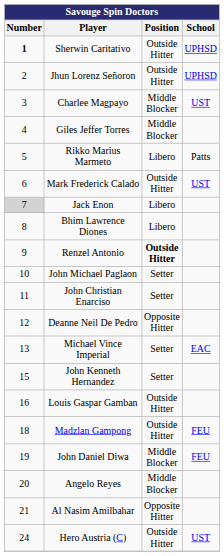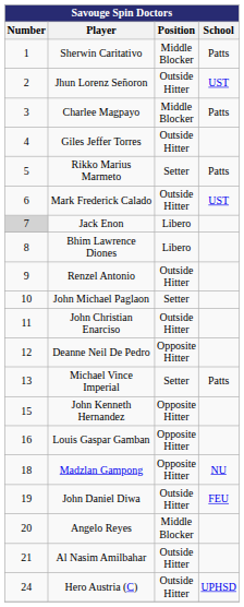 <table class="wikitable sortable" style="text-align:center;">
 <tr>
 <th colspan="5" style= "background: #282B72; color: White; text-align: center"><strong>Savouge Spin Doctors</strong></th>
 </tr>
 <tr>
 <th width=10px>Number</th>
 <th width=150px>Player</th>
 <th width=50px>Position</th>
 <th width=25px>School</th>
 </tr>
 <tr>
-<td style="text-align:center;"><strong>1</strong></td>
+<td style="text-align:center;">1</td>
 <td>Sherwin Caritativo</td>
-<td>Outside Hitter</td>
-<td><a href='#'>UPHSD</a></td>
+<td>Middle Blocker</td>
+<td>Patts</td>
 </tr>
 <tr>
 <td style="text-align:center;">2</td>
 <td>Jhun Lorenz Señoron</td>
 <td>Outside Hitter</td>
-<td><a href='#'>UPHSD</a></td>
+<td><a href='#'>UST</a></td>
 </tr>
 <tr>
 <td style="text-align:center;">3</td>
 <td>Charlee Magpayo</td>
 <td>Middle Blocker</td>
-<td><a href='#'>UST</a></td>
+<td>Patts</td>
 </tr>
 <tr>
 <td style="text-align:center;">4</td>
 <td>Giles Jeffer Torres</td>
-<td>Middle Blocker</td>
+<td>Outside Hitter</td>
 <td></td>
 </tr>
 <tr>
 <td style="text-align:center;">5</td>
 <td>Rikko Marius Marmeto</td>
-<td>Libero</td>
+<td>Setter</td>
 <td>Patts</td>
 </tr>
 <tr>
 <td style="text-align:center;">6</td>
 <td>Mark Frederick Calado</td>
 <td>Outside Hitter</td>
 <td><a href='#'>UST</a></td>
 </tr>
 <tr>
 <td style="background: lightgrey; text-align:center;">7</td>
 <td>Jack Enon</td>
 <td>Libero</td>
 <td></td>
 </tr>
 <tr>
 <td style="text-align:center;">8</td>
 <td>Bhim Lawrence Diones</td>
 <td>Libero</td>
 <td></td>
 </tr>
 <tr>
 <td style="text-align:center;">9</td>
 <td>Renzel Antonio</td>
-<td><strong>Outside Hitter</strong></td>
+<td>Outside Hitter</td>
 <td></td>
 </tr>
 <tr>
 <td style="text-align:center;">10</td>
 <td>John Michael Paglaon</td>
 <td>Setter</td>
 <td></td>
 </tr>
 <tr>
 <td style="text-align:center;">11</td>
 <td>John Christian Enarciso</td>
-<td>Setter</td>
+<td>Outside Hitter</td>
 <td></td>
 </tr>
 <tr>
 <td style="text-align:center;">12</td>
 <td>Deanne Neil De Pedro</td>
 <td>Opposite Hitter</td>
 <td></td>
 </tr>
 <tr>
 <td style="text-align:center;">13</td>
 <td>Michael Vince Imperial</td>
 <td>Setter</td>
-<td><a href='#'>EAC</a></td>
+<td>Patts</td>
 </tr>
 <tr>
 <td style="text-align:center;">15</td>
 <td>John Kenneth Hernandez</td>
-<td>Setter</td>
+<td>Opposite Hitter</td>
 <td></td>
 </tr>
 <tr>
 <td style="text-align:center;">16</td>
 <td>Louis Gaspar Gamban</td>
-<td>Outside Hitter</td>
+<td>Opposite Hitter</td>
 <td></td>
 </tr>
 <tr>
 <td style="text-align:center;">18</td>
 <td><a href='#'>Madzlan Gampong</a></td>
-<td>Outside Hitter</td>
-<td><a href='#'>FEU</a></td>
+<td>Opposite Hitter</td>
+<td><a href='#'>NU</a></td>
 </tr>
 <tr>
 <td style="text-align:center;">19</td>
 <td>John Daniel Diwa</td>
-<td>Middle Blocker</td>
+<td>Outside Hitter</td>
 <td><a href='#'>FEU</a></td>
 </tr>
 <tr>
 <td style="text-align:center;">20</td>
 <td>Angelo Reyes</td>
 <td>Middle Blocker</td>
 <td></td>
 </tr>
 <tr>
 <td style="text-align:center;">21</td>
 <td>Al Nasim Amilbahar</td>
-<td>Opposite Hitter</td>
+<td>Outside Hitter</td>
 <td></td>
 </tr>
 <tr>
 <td style="text-align:center;">24</td>
 <td>Hero Austria (<a href='#'>C</a>)</td>
 <td>Outside Hitter</td>
-<td><a href='#'>UST</a></td>
+<td><a href='#'>UPHSD</a></td>
 </tr>
 <tr>
 </tr>
 </table>
